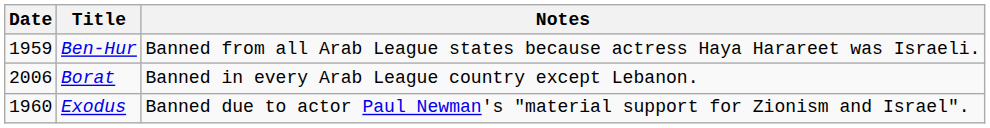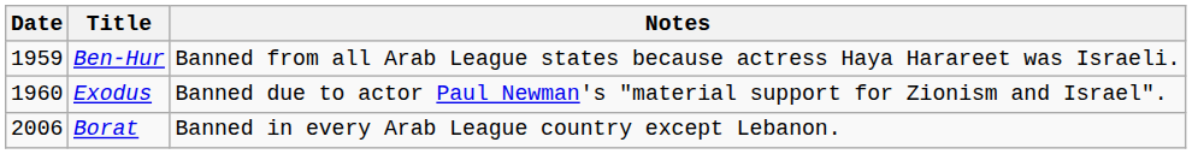 <table class="wikitable sortable">
 <tr>
 <th>Date</th>
 <th>Title</th>
 <th>Notes</th>
 </tr>
 <tr>
 <td>1959</td>
 <td><em><a href='#'>Ben-Hur</a></em></td>
 <td>Banned from all Arab League states because actress Haya Harareet was Israeli.</td>
 </tr>
 <tr>
+<td>1960</td>
+<td><em><a href='#'>Exodus</a></em></td>
+<td>Banned due to actor <a href='#'>Paul Newman</a>'s "material support for Zionism and Israel".</td>
+</tr>
+<tr>
 <td>2006</td>
 <td><em><a href='#'>Borat</a></em></td>
 <td>Banned in every Arab League country except Lebanon.</td>
 </tr>
-<tr>
-<td>1960</td>
-<td><em><a href='#'>Exodus</a></em></td>
-<td>Banned due to actor <a href='#'>Paul Newman</a>'s "material support for Zionism and Israel".</td>
-</tr>
 </table>
